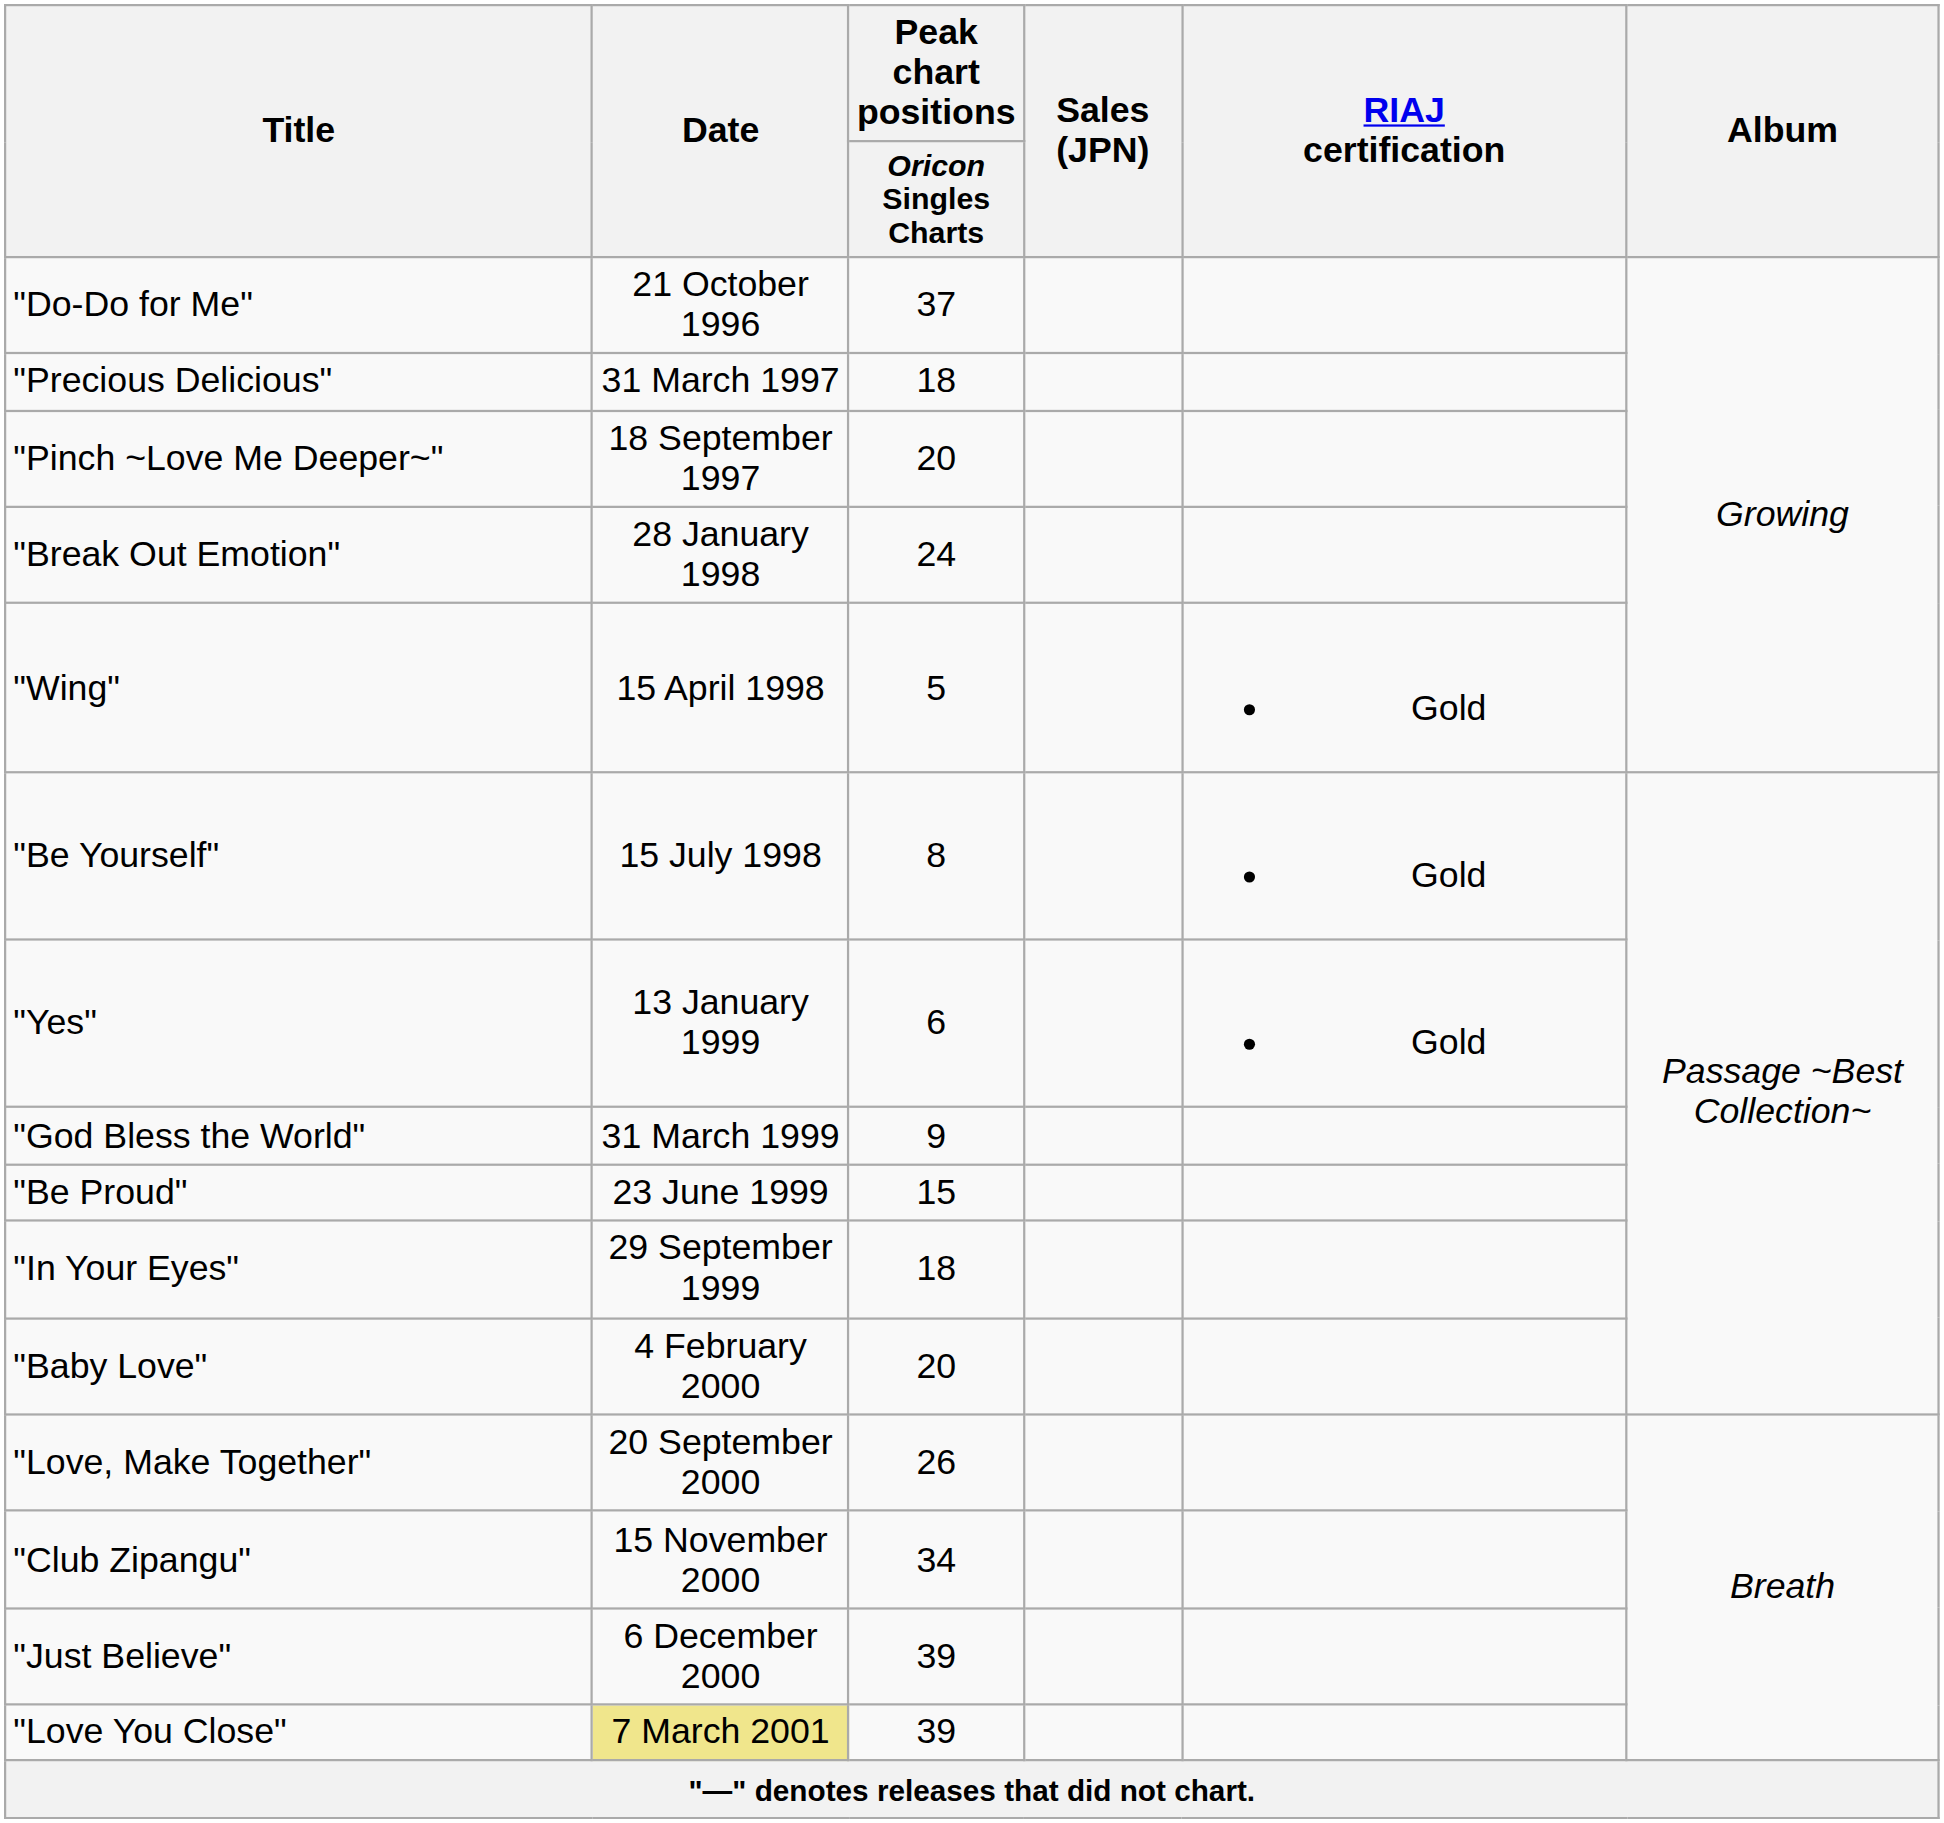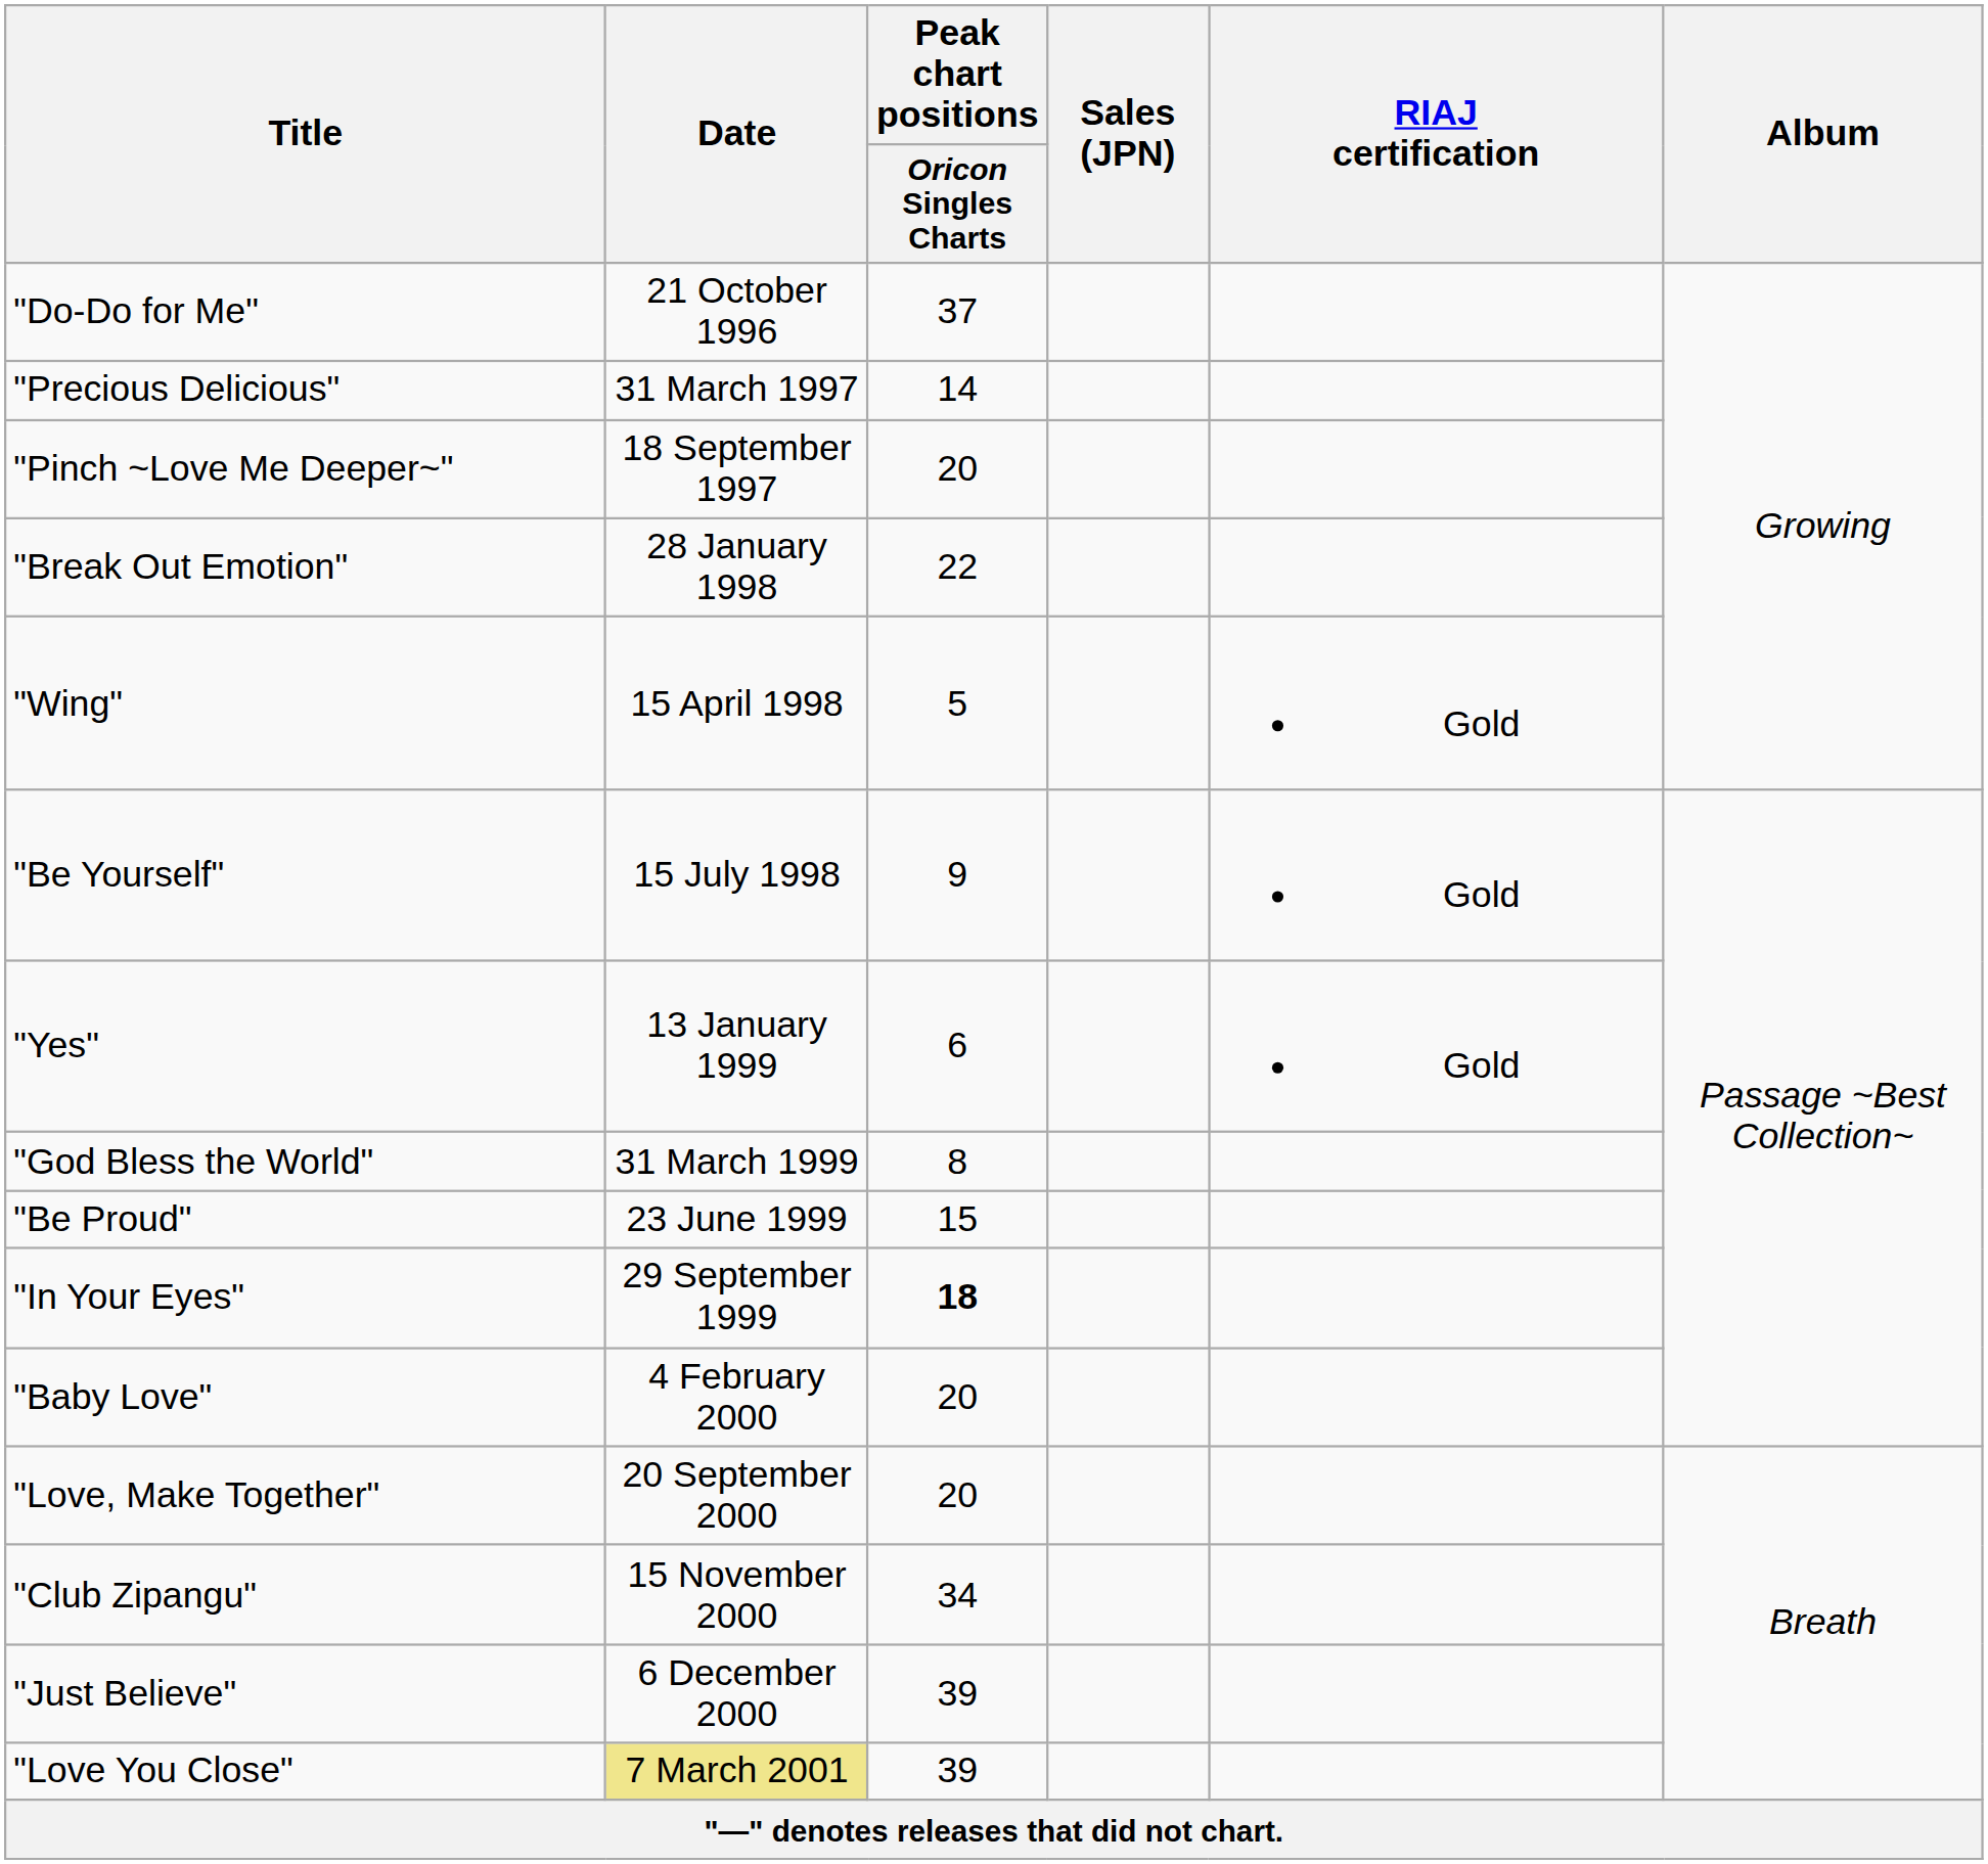 <table class="wikitable plainrowheaders" style="text-align:center;">
 <tr>
 <th scope="col" rowspan="2" style="width:16em;">Title</th>
 <th scope="col" rowspan="2">Date</th>
 <th scope="col" colspan="1">Peak chart positions</th>
 <th scope="col" rowspan="2">Sales (JPN)</th>
 <th scope="col" rowspan="2" style="width:12em;"><a href='#'>RIAJ</a><br>certification</th>
 <th scope="col" rowspan="2">Album</th>
 </tr>
 <tr>
 <th style="width:3em;font-size:85%"><em>Oricon</em> Singles Charts<br></th>
 </tr>
 <tr>
 <td align="left">"Do-Do for Me"</td>
 <td>21 October 1996</td>
 <td>37</td>
 <td></td>
 <td></td>
 <td rowspan="5"><em>Growing</em></td>
 </tr>
 <tr>
 <td align="left">"Precious Delicious"</td>
 <td>31 March 1997</td>
-<td>18</td>
+<td>14</td>
 <td></td>
 <td></td>
 </tr>
 <tr>
 <td align="left">"Pinch ~Love Me Deeper~"</td>
 <td>18 September 1997</td>
 <td>20</td>
 <td></td>
 <td></td>
 </tr>
 <tr>
 <td align="left">"Break Out Emotion"</td>
 <td>28 January 1998</td>
-<td>24</td>
+<td>22</td>
 <td></td>
 <td></td>
 </tr>
 <tr>
 <td align="left">"Wing"</td>
 <td>15 April 1998</td>
 <td>5</td>
 <td></td>
 <td><br><ul><li>Gold</li></ul></td>
 </tr>
 <tr>
 <td align="left">"Be Yourself"</td>
 <td>15 July 1998</td>
-<td>8</td>
+<td>9</td>
 <td></td>
 <td><br><ul><li>Gold</li></ul></td>
 <td rowspan="6"><em>Passage ~Best Collection~</em></td>
 </tr>
 <tr>
 <td align="left">"Yes"</td>
 <td>13 January 1999</td>
 <td>6</td>
 <td></td>
 <td><br><ul><li>Gold</li></ul></td>
 </tr>
 <tr>
 <td align="left">"God Bless the World"</td>
 <td>31 March 1999</td>
-<td>9</td>
+<td>8</td>
 <td></td>
 <td></td>
 </tr>
 <tr>
 <td align="left">"Be Proud"</td>
 <td>23 June 1999</td>
 <td>15</td>
 <td></td>
 <td></td>
 </tr>
 <tr>
 <td align="left">"In Your Eyes"</td>
 <td>29 September 1999</td>
-<td>18</td>
+<td><strong>18</strong></td>
 <td></td>
 <td></td>
 </tr>
 <tr>
 <td align="left">"Baby Love"</td>
 <td>4 February 2000</td>
 <td>20</td>
 <td></td>
 <td></td>
 </tr>
 <tr>
 <td align="left">"Love, Make Together"</td>
 <td>20 September 2000</td>
-<td>26</td>
+<td>20</td>
 <td></td>
 <td></td>
 <td rowspan="4"><em>Breath</em></td>
 </tr>
 <tr>
 <td align="left">"Club Zipangu"</td>
 <td>15 November 2000</td>
 <td>34</td>
 <td></td>
 <td></td>
 </tr>
 <tr>
 <td align="left">"Just Believe"</td>
 <td>6 December 2000</td>
 <td>39</td>
 <td></td>
 <td></td>
 </tr>
 <tr>
 <td align="left">"Love You Close"</td>
 <td style="background: khaki;">7 March 2001</td>
 <td>39</td>
 <td></td>
 <td></td>
 </tr>
 <tr>
 <th colspan="6"><small>"—" denotes releases that did not chart.</small></th>
 </tr>
 </table>
